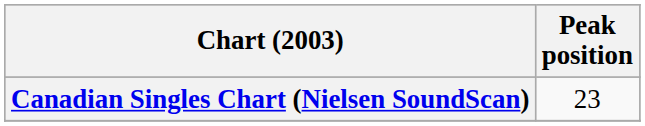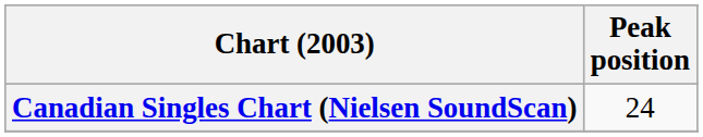 <table class="wikitable plainrowheaders sortable" style="text-align:center;">
 <tr>
 <th scope="col">Chart (2003)</th>
 <th scope="col">Peak<br>position</th>
 </tr>
 <tr>
 <th scope="row"><a href='#'>Canadian Singles Chart</a> (<a href='#'>Nielsen SoundScan</a>)</th>
-<td style="text-align:center;">23</td>
+<td style="text-align:center;">24</td>
 </tr>
 <tr>
 </tr>
 <tr>
 </tr>
 <tr>
 </tr>
 <tr>
 </tr>
 <tr>
 </tr>
 </table>
